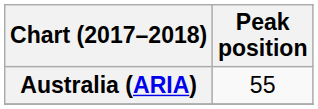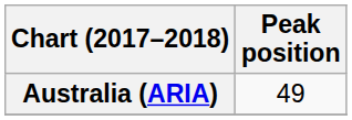 <table class="wikitable sortable plainrowheaders" style="text-align:center">
 <tr>
 <th scope="col">Chart (2017–2018)</th>
 <th scope="col">Peak<br> position</th>
 </tr>
 <tr>
 <th scope="row">Australia (<a href='#'>ARIA</a>)</th>
-<td>55</td>
+<td>49</td>
 </tr>
 <tr>
 </tr>
 <tr>
 </tr>
 <tr>
 </tr>
 <tr>
 </tr>
 <tr>
 </tr>
 </table>
